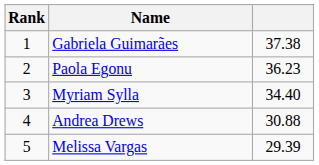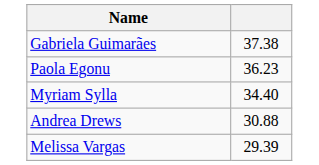 <table class="wikitable" style="margin:0.5em auto;width=480;font-size:90%">
 <tr>
-<th width=30>Rank</th>
 <th width=180>Name</th>
 <th width=50></th>
 </tr>
 <tr>
-<td align=center>1</td>
 <td> <a href='#'>Gabriela Guimarães</a></td>
 <td align=center>37.38</td>
 </tr>
 <tr>
-<td align=center>2</td>
 <td> <a href='#'>Paola Egonu</a></td>
 <td align=center>36.23</td>
 </tr>
 <tr>
-<td align=center>3</td>
 <td> <a href='#'>Myriam Sylla</a></td>
 <td align=center>34.40</td>
 </tr>
 <tr>
-<td align=center>4</td>
 <td> <a href='#'>Andrea Drews</a></td>
 <td align=center>30.88</td>
 </tr>
 <tr>
-<td align=center>5</td>
 <td> <a href='#'>Melissa Vargas</a></td>
 <td align=center>29.39</td>
 </tr>
 </table>
